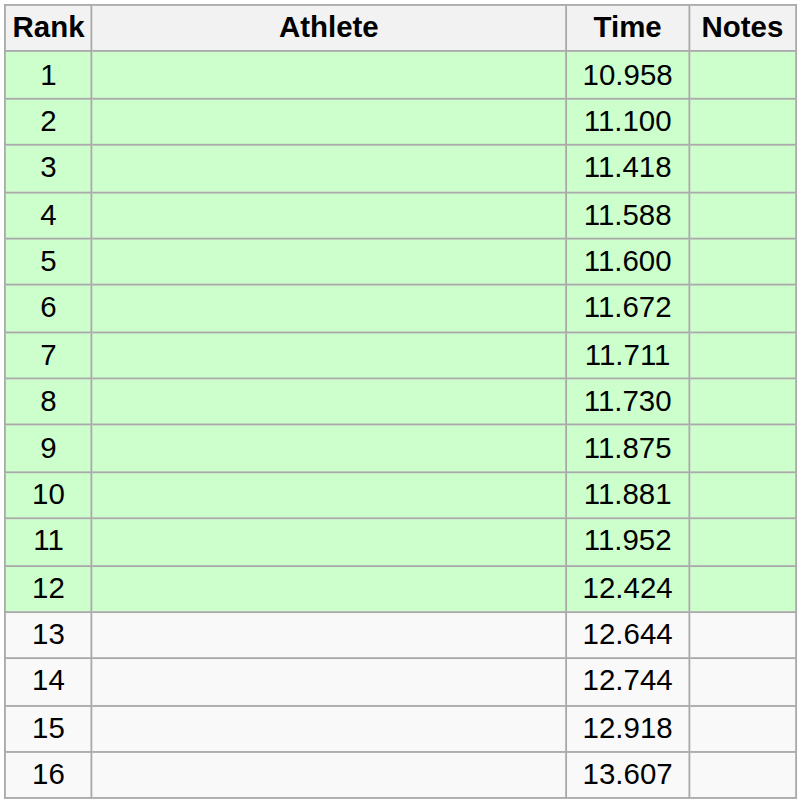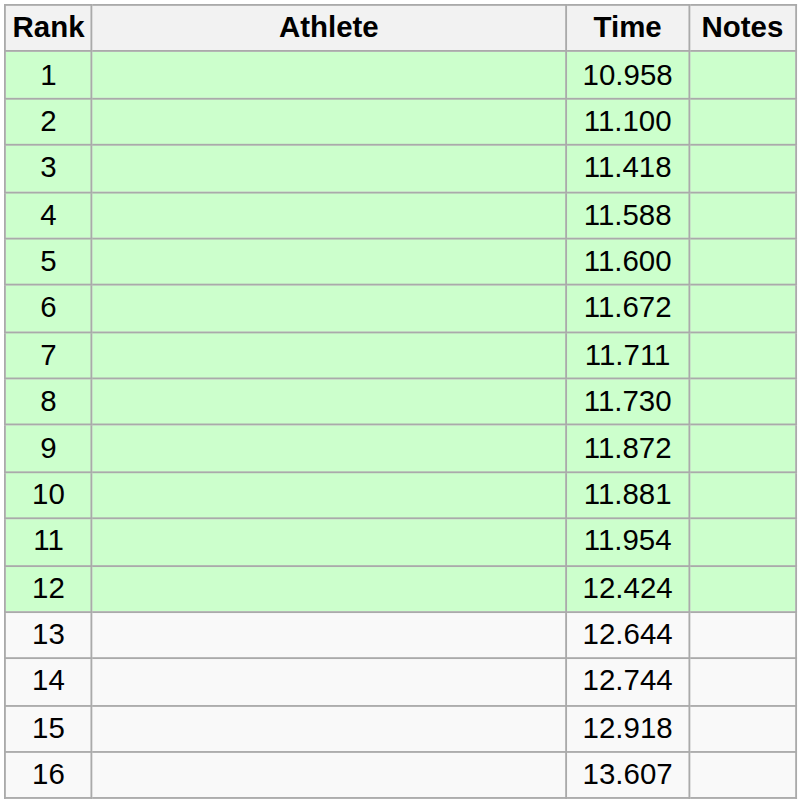 <table class=wikitable style="text-align:center">
 <tr>
 <th width=40>Rank</th>
 <th width=250>Athlete</th>
 <th width=60>Time</th>
 <th width=50>Notes</th>
 </tr>
 <tr bgcolor="ccffcc">
 <td>1</td>
 <td align=left></td>
 <td>10.958</td>
 <td></td>
 </tr>
 <tr bgcolor="ccffcc">
 <td>2</td>
 <td align=left></td>
 <td>11.100</td>
 <td></td>
 </tr>
 <tr bgcolor="ccffcc">
 <td>3</td>
 <td align=left></td>
 <td>11.418</td>
 <td></td>
 </tr>
 <tr bgcolor="ccffcc">
 <td>4</td>
 <td align=left></td>
 <td>11.588</td>
 <td></td>
 </tr>
 <tr bgcolor="ccffcc">
 <td>5</td>
 <td align=left></td>
 <td>11.600</td>
 <td></td>
 </tr>
 <tr bgcolor="ccffcc">
 <td>6</td>
 <td align=left></td>
 <td>11.672</td>
 <td></td>
 </tr>
 <tr bgcolor="ccffcc">
 <td>7</td>
 <td align=left></td>
 <td>11.711</td>
 <td></td>
 </tr>
 <tr bgcolor="ccffcc">
 <td>8</td>
 <td align=left></td>
 <td>11.730</td>
 <td></td>
 </tr>
 <tr bgcolor="ccffcc">
 <td>9</td>
 <td align=left></td>
-<td>11.875</td>
+<td>11.872</td>
 <td></td>
 </tr>
 <tr bgcolor="ccffcc">
 <td>10</td>
 <td align=left></td>
 <td>11.881</td>
 <td></td>
 </tr>
 <tr bgcolor="ccffcc">
 <td>11</td>
 <td align=left></td>
-<td>11.952</td>
+<td>11.954</td>
 <td></td>
 </tr>
 <tr bgcolor="ccffcc">
 <td>12</td>
 <td align=left></td>
 <td>12.424</td>
 <td></td>
 </tr>
 <tr>
 <td>13</td>
 <td align=left></td>
 <td>12.644</td>
 <td></td>
 </tr>
 <tr>
 <td>14</td>
 <td align=left></td>
 <td>12.744</td>
 <td></td>
 </tr>
 <tr>
 <td>15</td>
 <td align=left></td>
 <td>12.918</td>
 <td></td>
 </tr>
 <tr>
 <td>16</td>
 <td align=left></td>
 <td>13.607</td>
 <td></td>
 </tr>
 </table>
